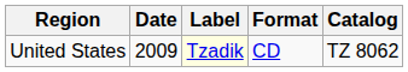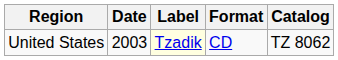 <table class="wikitable">
 <tr>
 <th>Region</th>
 <th>Date</th>
 <th>Label</th>
 <th>Format</th>
 <th>Catalog</th>
 </tr>
 <tr>
 <td>United States</td>
-<td>2009</td>
+<td>2003</td>
 <td style="background: lightyellow;"><a href='#'>Tzadik</a></td>
 <td><a href='#'>CD</a></td>
 <td>TZ 8062</td>
 </tr>
 </table>
